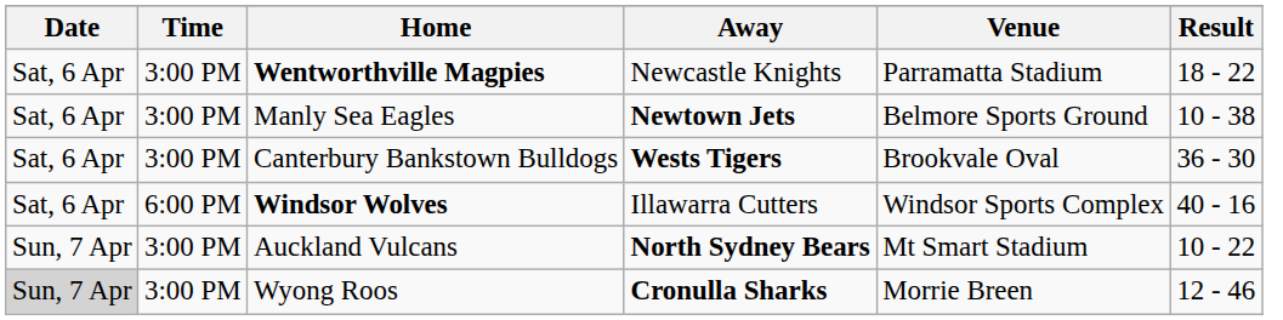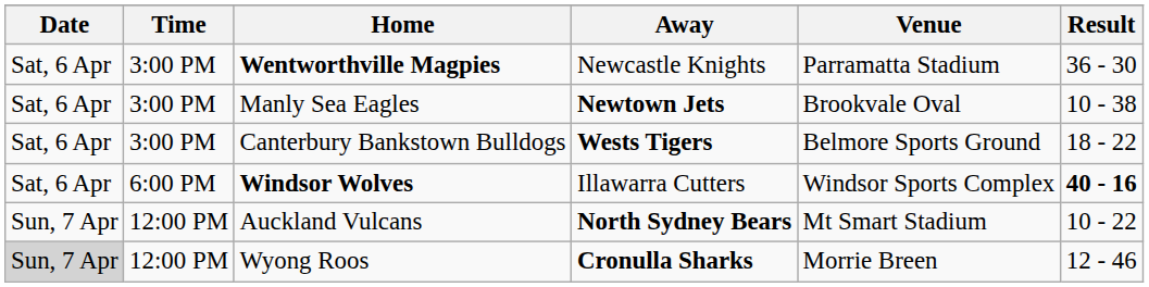 <table align="center" class="wikitable">
 <tr bgcolor="#FF0033">
 </tr>
 <tr>
 <th>Date</th>
 <th>Time</th>
 <th>Home</th>
 <th>Away</th>
 <th>Venue</th>
 <th>Result</th>
 </tr>
 <tr>
 <td>Sat, 6 Apr</td>
 <td>3:00 PM</td>
 <td><strong>Wentworthville Magpies</strong></td>
 <td>Newcastle Knights</td>
 <td>Parramatta Stadium</td>
-<td>18 - 22</td>
+<td>36 - 30</td>
 </tr>
 <tr>
 <td>Sat, 6 Apr</td>
 <td>3:00 PM</td>
 <td>Manly Sea Eagles</td>
 <td><strong>Newtown Jets</strong></td>
-<td>Belmore Sports Ground</td>
+<td>Brookvale Oval</td>
 <td>10 - 38</td>
 </tr>
 <tr>
 <td>Sat, 6 Apr</td>
 <td>3:00 PM</td>
 <td>Canterbury Bankstown Bulldogs</td>
 <td><strong>Wests Tigers</strong></td>
-<td>Brookvale Oval</td>
-<td>36 - 30</td>
+<td>Belmore Sports Ground</td>
+<td>18 - 22</td>
 </tr>
 <tr>
 <td>Sat, 6 Apr</td>
 <td>6:00 PM</td>
 <td><strong>Windsor Wolves</strong></td>
 <td>Illawarra Cutters</td>
 <td>Windsor Sports Complex</td>
-<td>40 - 16</td>
+<td><strong>40 - 16</strong></td>
 </tr>
 <tr>
 <td>Sun, 7 Apr</td>
-<td>3:00 PM</td>
+<td>12:00 PM</td>
 <td>Auckland Vulcans</td>
 <td><strong>North Sydney Bears</strong></td>
 <td>Mt Smart Stadium</td>
 <td>10 - 22</td>
 </tr>
 <tr>
 <td style="background: lightgrey;">Sun, 7 Apr</td>
-<td>3:00 PM</td>
+<td>12:00 PM</td>
 <td>Wyong Roos</td>
 <td><strong>Cronulla Sharks</strong></td>
 <td>Morrie Breen</td>
 <td>12 - 46</td>
 </tr>
 </table>
